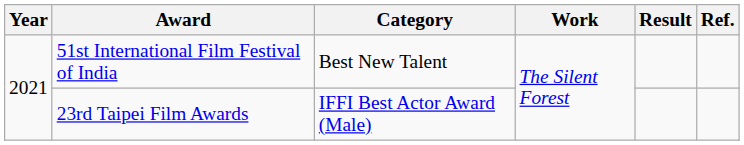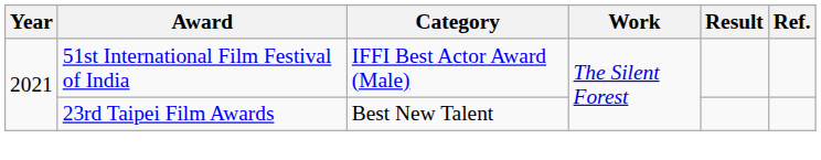 <table class="wikitable plainrowheaders">
 <tr>
 <th>Year</th>
 <th>Award</th>
 <th>Category</th>
 <th>Work</th>
 <th>Result</th>
 <th>Ref.</th>
 </tr>
 <tr>
 <td rowspan="2">2021</td>
 <td><a href='#'>51st International Film Festival of India</a></td>
-<td>Best New Talent</td>
+<td><a href='#'>IFFI Best Actor Award (Male)</a></td>
 <td rowspan="2"><em><a href='#'>The Silent Forest</a></em></td>
 <td></td>
 <td></td>
 </tr>
 <tr>
 <td><a href='#'>23rd Taipei Film Awards</a></td>
-<td><a href='#'>IFFI Best Actor Award (Male)</a></td>
+<td>Best New Talent</td>
 <td></td>
 <td></td>
 </tr>
 </table>
